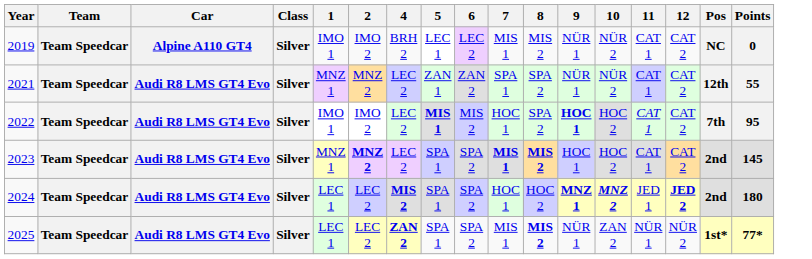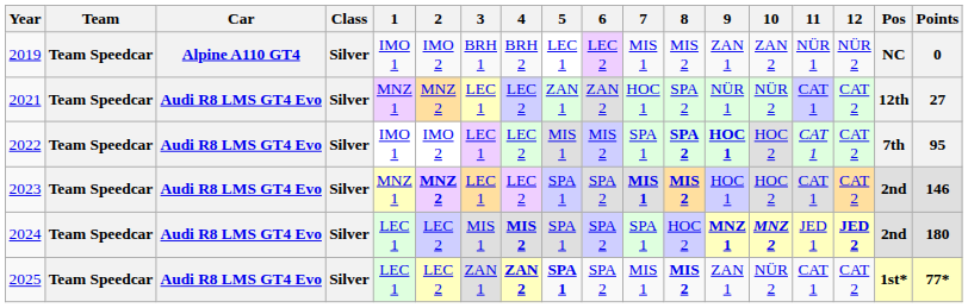 <table class="wikitable" style="text-align:center; font-size:90%">
 <tr>
 <th>Year</th>
 <th>Team</th>
 <th>Car</th>
 <th>Class</th>
 <th>1</th>
 <th>2</th>
+<th>3</th>
 <th>4</th>
 <th>5</th>
 <th>6</th>
 <th>7</th>
 <th>8</th>
 <th>9</th>
 <th>10</th>
 <th>11</th>
 <th>12</th>
 <th>Pos</th>
 <th>Points</th>
 </tr>
 <tr>
 <td><a href='#'>2019</a></td>
 <th>Team Speedcar</th>
 <th><a href='#'>Alpine A110 GT4</a></th>
 <th>Silver</th>
 <td style="background:#;"><a href='#'>IMO<br>1</a></td>
 <td style="background:#;"><a href='#'>IMO<br>2</a></td>
+<td style="background:#;"><a href='#'>BRH<br>1</a></td>
 <td style="background:#;"><a href='#'>BRH<br>2</a></td>
 <td style="background:#FFFFFF;"><a href='#'>LEC<br>1</a><br></td>
 <td style="background:#EFCFFF;"><a href='#'>LEC<br>2</a><br></td>
 <td style="background:#;"><a href='#'>MIS<br>1</a></td>
 <td style="background:#;"><a href='#'>MIS<br>2</a></td>
+<td style="background:#;"><a href='#'>ZAN<br>1</a></td>
+<td style="background:#;"><a href='#'>ZAN<br>2</a></td>
 <td style="background:#;"><a href='#'>NÜR<br>1</a></td>
 <td style="background:#;"><a href='#'>NÜR<br>2</a></td>
-<td style="background:#;"><a href='#'>CAT<br>1</a></td>
-<td style="background:#;"><a href='#'>CAT<br>2</a></td>
 <th>NC</th>
 <th>0</th>
 </tr>
 <tr>
 <td><a href='#'>2021</a></td>
 <th>Team Speedcar</th>
 <th><a href='#'>Audi R8 LMS GT4 Evo</a></th>
 <th>Silver</th>
 <td style="background:#EFCFFF;"><a href='#'>MNZ<br>1</a><br></td>
 <td style="background:#FFDF9F;"><a href='#'>MNZ<br>2</a><br></td>
+<td style="background:#FFFFBF;"><a href='#'>LEC<br>1</a><br></td>
 <td style="background:#CFCFFF;"><a href='#'>LEC<br>2</a><br></td>
 <td style="background:#DFFFDF;"><a href='#'>ZAN<br>1</a><br></td>
 <td style="background:#DFDFDF;"><a href='#'>ZAN<br>2</a><br></td>
-<td style="background:#DFFFDF;"><a href='#'>SPA<br>1</a><br></td>
+<td style="background:#DFFFDF;"><a href='#'>HOC<br>1</a><br></td>
 <td style="background:#DFFFDF;"><a href='#'>SPA<br>2</a><br></td>
 <td style="background:#DFFFDF;"><a href='#'>NÜR<br>1</a><br></td>
 <td style="background:#DFFFDF;"><a href='#'>NÜR<br>2</a><br></td>
 <td style="background:#CFCFFF;"><a href='#'>CAT<br>1</a><br></td>
 <td style="background:#DFFFDF;"><a href='#'>CAT<br>2</a><br></td>
 <th>12th</th>
-<th>55</th>
+<th>27</th>
 </tr>
 <tr>
 <td><a href='#'>2022</a></td>
 <th>Team Speedcar</th>
 <th><a href='#'>Audi R8 LMS GT4 Evo</a></th>
 <th>Silver</th>
 <td style="background:#FFFFFF;"><a href='#'>IMO<br>1</a><br></td>
 <td style="background:#FFFFFF;"><a href='#'>IMO<br>2</a><br></td>
+<td style="background:#EFCFFF;"><a href='#'>LEC<br>1</a><br></td>
 <td style="background:#DFFFDF;"><a href='#'>LEC<br>2</a><br></td>
-<td style="background:#DFDFDF;"><strong><a href='#'>MIS<br>1</a><br></strong></td>
+<td style="background:#DFDFDF;"><a href='#'>MIS<br>1</a><br></td>
 <td style="background:#CFCFFF;"><a href='#'>MIS<br>2</a><br></td>
-<td style="background:#DFFFDF;"><a href='#'>HOC<br>1</a><br></td>
-<td style="background:#DFFFDF;"><a href='#'>SPA<br>2</a><br></td>
+<td style="background:#DFFFDF;"><a href='#'>SPA<br>1</a><br></td>
+<td style="background:#DFFFDF;"><strong><a href='#'>SPA<br>2</a><br></strong></td>
 <td style="background:#DFFFDF;"><strong><a href='#'>HOC<br>1</a></strong><br></td>
 <td style="background:#DFDFDF;"><a href='#'>HOC<br>2</a><br></td>
 <td style="background:#DFFFDF;"><em><a href='#'>CAT<br>1</a></em><br></td>
 <td style="background:#DFFFDF;"><a href='#'>CAT<br>2</a><br></td>
 <th>7th</th>
 <th>95</th>
 </tr>
 <tr>
 <td><a href='#'>2023</a></td>
 <th>Team Speedcar</th>
 <th><a href='#'>Audi R8 LMS GT4 Evo</a></th>
 <th>Silver</th>
 <td style="background:#FFFFBF;"><a href='#'>MNZ<br>1</a><br></td>
 <td style="background:#EFCFFF;"><strong><a href='#'>MNZ<br>2</a><br></strong></td>
+<td style="background:#FFDF9F;"><a href='#'>LEC<br>1</a><br></td>
 <td style="background:#EFCFFF;"><a href='#'>LEC<br>2</a><br></td>
 <td style="background:#CFCFFF;"><a href='#'>SPA<br>1</a><br></td>
 <td style="background:#DFDFDF;"><a href='#'>SPA<br>2</a><br></td>
 <td style="background:#DFDFDF;"><strong><a href='#'>MIS<br>1</a></strong><br></td>
 <td style="background:#FFDF9F;"><strong><a href='#'>MIS<br>2</a></strong><br></td>
 <td style="background:#CFCFFF;"><a href='#'>HOC<br>1</a><br></td>
 <td style="background:#DFDFDF;"><a href='#'>HOC<br>2</a><br></td>
 <td style="background:#DFDFDF;"><a href='#'>CAT<br>1</a><br></td>
 <td style="background:#FFDF9F;"><a href='#'>CAT<br>2</a><br></td>
 <th style="background:#DFDFDF;">2nd</th>
-<th style="background:#DFDFDF;">145</th>
+<th style="background:#DFDFDF;">146</th>
 </tr>
 <tr>
 <td><a href='#'>2024</a></td>
 <th>Team Speedcar</th>
 <th><a href='#'>Audi R8 LMS GT4 Evo</a></th>
 <th>Silver</th>
 <td style="background:#DFFFDF;"><a href='#'>LEC<br>1</a><br></td>
 <td style="background:#CFCFFF;"><a href='#'>LEC<br>2</a><br></td>
+<td style="background:#DFDFDF;"><a href='#'>MIS<br>1</a><br></td>
 <td style="background:#DFDFDF;"><strong><a href='#'>MIS<br>2</a></strong><br></td>
 <td style="background:#DFDFDF;"><a href='#'>SPA<br>1</a><br></td>
 <td style="background:#CFCFFF;"><a href='#'>SPA<br>2</a><br></td>
-<td style="background:#DFFFDF;"><a href='#'>HOC<br>1</a><br></td>
+<td style="background:#DFFFDF;"><a href='#'>SPA<br>1</a><br></td>
 <td style="background:#CFCFFF;"><a href='#'>HOC<br>2</a><br></td>
 <td style="background:#FFFFBF;"><strong><a href='#'>MNZ<br>1</a></strong><br></td>
 <td style="background:#FFFFBF;"><strong><em><a href='#'>MNZ<br>2</a></em></strong><br></td>
 <td style="background:#FFFFBF;"><a href='#'>JED<br>1</a><br></td>
 <td style="background:#FFFFBF;"><strong><a href='#'>JED<br>2</a></strong><br></td>
 <th style="background:#DFDFDF;">2nd</th>
 <th style="background:#DFDFDF;">180</th>
 </tr>
 <tr>
 <td><a href='#'>2025</a></td>
 <th>Team Speedcar</th>
 <th><a href='#'>Audi R8 LMS GT4 Evo</a></th>
 <th>Silver</th>
 <td style="background:#DFFFDF;"><a href='#'>LEC<br>1</a><br></td>
 <td style="background:#FFFFBF;"><a href='#'>LEC<br>2</a><br></td>
+<td style="background:#DFDFDF;"><a href='#'>ZAN<br>1</a><br></td>
 <td style="background:#FFFFBF;"><strong><a href='#'>ZAN<br>2</a></strong><br></td>
-<td style="background:#;"><a href='#'>SPA<br>1</a></td>
+<td style="background:#;"><strong><a href='#'>SPA<br>1</a></strong></td>
 <td style="background:#;"><a href='#'>SPA<br>2</a></td>
 <td style="background:#;"><a href='#'>MIS<br>1</a></td>
 <td style="background:#;"><strong><a href='#'>MIS<br>2</a></strong></td>
-<td style="background:#;"><a href='#'>NÜR<br>1</a></td>
-<td style="background:#;"><a href='#'>ZAN<br>2</a></td>
-<td style="background:#;"><a href='#'>NÜR<br>1</a></td>
+<td style="background:#;"><a href='#'>ZAN<br>1</a></td>
 <td style="background:#;"><a href='#'>NÜR<br>2</a></td>
+<td style="background:#;"><a href='#'>CAT<br>1</a></td>
+<td style="background:#;"><a href='#'>CAT<br>2</a></td>
 <th style="background:#FFFFBF;">1st*</th>
 <th style="background:#FFFFBF;">77*</th>
 </tr>
 </table>
